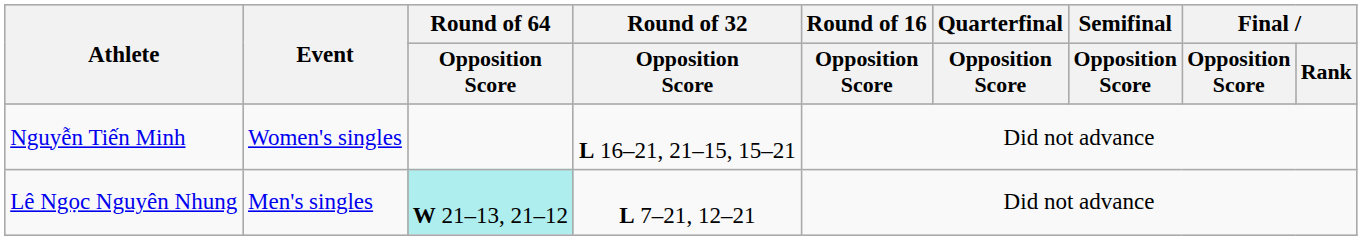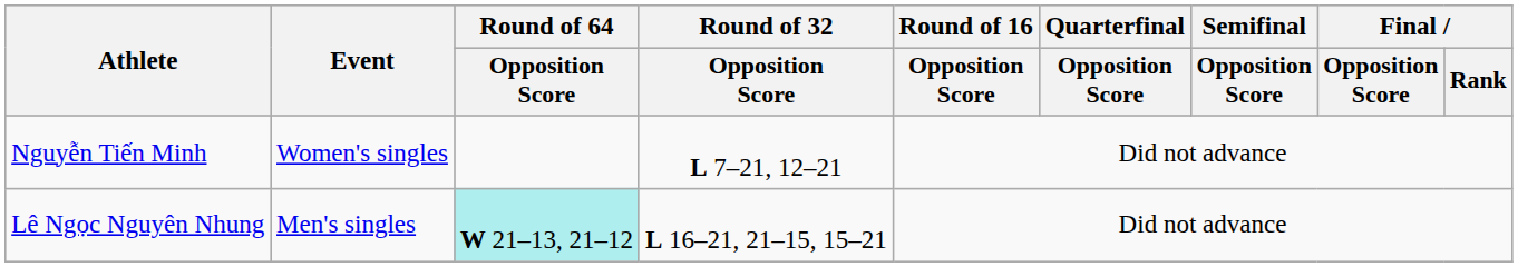 <table class=wikitable style="font-size:90%">
 <tr>
 <th rowspan="2">Athlete</th>
 <th rowspan="2">Event</th>
 <th>Round of 64</th>
 <th>Round of 32</th>
 <th>Round of 16</th>
 <th>Quarterfinal</th>
 <th>Semifinal</th>
 <th colspan=2>Final / </th>
 </tr>
 <tr style="font-size:95%">
 <th>Opposition<br>Score</th>
 <th>Opposition<br>Score</th>
 <th>Opposition<br>Score</th>
 <th>Opposition<br>Score</th>
 <th>Opposition<br>Score</th>
 <th>Opposition<br>Score</th>
 <th>Rank</th>
 </tr>
 <tr align=center>
 <td align=left><a href='#'>Nguyễn Tiến Minh</a></td>
 <td align=left><a href='#'>Women's singles</a></td>
 <td></td>
-<td><br><strong>L</strong> 16–21, 21–15, 15–21</td>
+<td><br><strong>L</strong> 7–21, 12–21</td>
 <td colspan=6>Did not advance</td>
 </tr>
 <tr align=center>
 <td align=left><a href='#'>Lê Ngọc Nguyên Nhung</a></td>
 <td align=left><a href='#'>Men's singles</a></td>
 <td style="background: paleturquoise;"><br><strong>W</strong> 21–13, 21–12</td>
-<td><br><strong>L</strong> 7–21, 12–21</td>
+<td><br><strong>L</strong> 16–21, 21–15, 15–21</td>
 <td colspan=5>Did not advance</td>
 </tr>
 </table>
